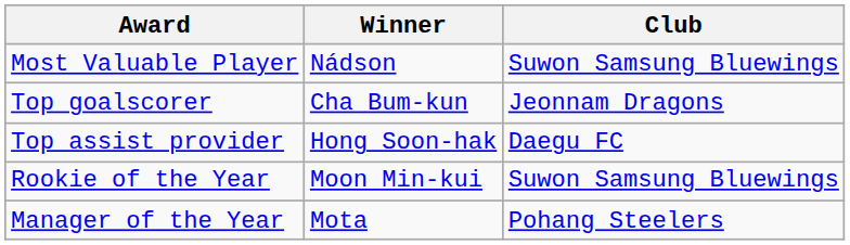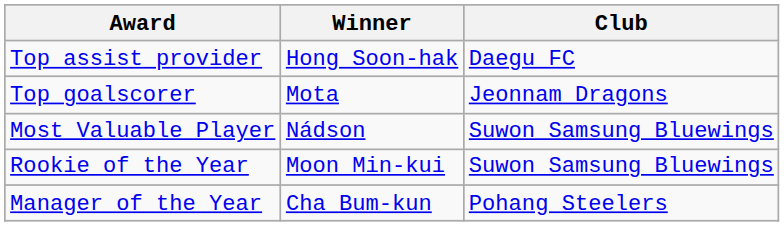 <table class="wikitable">
 <tr>
 <th>Award</th>
 <th>Winner</th>
 <th>Club</th>
 </tr>
 <tr>
+<td><a href='#'>Top assist provider</a></td>
+<td> <a href='#'>Hong Soon-hak</a></td>
+<td><a href='#'>Daegu FC</a></td>
+</tr>
+<tr>
+<td><a href='#'>Top goalscorer</a></td>
+<td> <a href='#'>Mota</a></td>
+<td><a href='#'>Jeonnam Dragons</a></td>
+</tr>
+<tr>
 <td><a href='#'>Most Valuable Player</a></td>
 <td> <a href='#'>Nádson</a></td>
 <td><a href='#'>Suwon Samsung Bluewings</a></td>
-</tr>
-<tr>
-<td><a href='#'>Top goalscorer</a></td>
-<td> <a href='#'>Cha Bum-kun</a></td>
-<td><a href='#'>Jeonnam Dragons</a></td>
-</tr>
-<tr>
-<td><a href='#'>Top assist provider</a></td>
-<td> <a href='#'>Hong Soon-hak</a></td>
-<td><a href='#'>Daegu FC</a></td>
 </tr>
 <tr>
 <td><a href='#'>Rookie of the Year</a></td>
 <td> <a href='#'>Moon Min-kui</a></td>
 <td><a href='#'>Suwon Samsung Bluewings</a></td>
 </tr>
 <tr>
 <td><a href='#'>Manager of the Year</a></td>
-<td> <a href='#'>Mota</a></td>
+<td> <a href='#'>Cha Bum-kun</a></td>
 <td><a href='#'>Pohang Steelers</a></td>
 </tr>
 </table>
